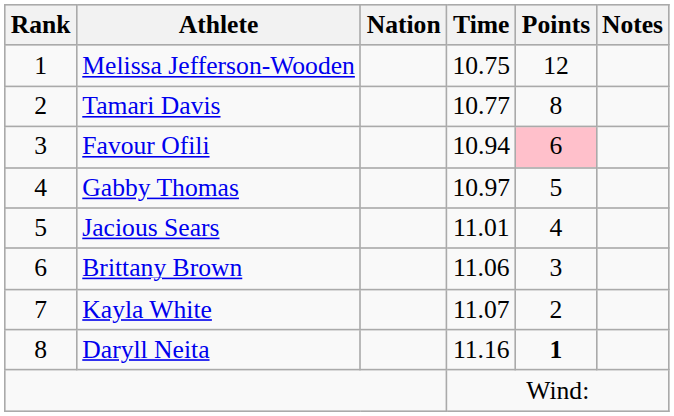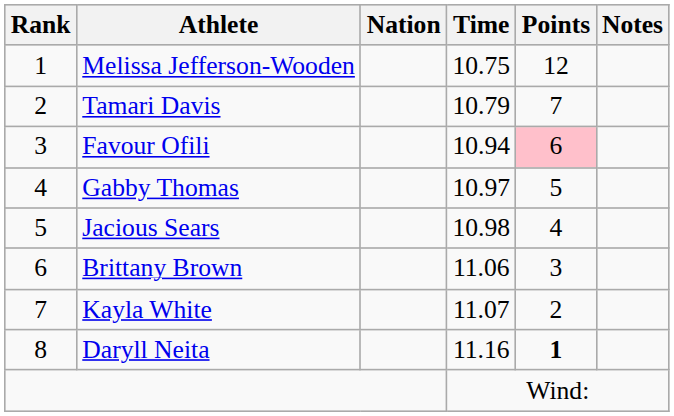 <table class="wikitable mw-datatable sortable" style="text-align:center;">
 <tr>
 <th scope="col" style="width: 10px;">Rank</th>
 <th scope="col">Athlete</th>
 <th scope="col">Nation</th>
 <th scope="col">Time</th>
 <th scope="col">Points</th>
 <th scope="col">Notes</th>
 </tr>
 <tr>
 <td>1</td>
 <td align="left"><a href='#'>Melissa Jefferson-Wooden</a> </td>
 <td align="left"></td>
 <td>10.75</td>
 <td>12</td>
 <td></td>
 </tr>
 <tr>
 <td>2</td>
 <td align="left"><a href='#'>Tamari Davis</a> </td>
 <td align="left"></td>
-<td>10.77</td>
-<td>8</td>
+<td>10.79</td>
+<td>7</td>
 <td></td>
 </tr>
 <tr>
 <td>3</td>
 <td align="left"><a href='#'>Favour Ofili</a> </td>
 <td align="left"></td>
 <td>10.94</td>
 <td style="background: pink;">6</td>
 <td></td>
 </tr>
 <tr>
 <td>4</td>
 <td align="left"><a href='#'>Gabby Thomas</a> </td>
 <td align="left"></td>
 <td>10.97</td>
 <td>5</td>
 <td></td>
 </tr>
 <tr>
 <td>5</td>
 <td align="left"><a href='#'>Jacious Sears</a> </td>
 <td align="left"></td>
-<td>11.01</td>
+<td>10.98</td>
 <td>4</td>
 <td></td>
 </tr>
 <tr>
 <td>6</td>
 <td align="left"><a href='#'>Brittany Brown</a> </td>
 <td align="left"></td>
 <td>11.06</td>
 <td>3</td>
 <td></td>
 </tr>
 <tr>
 <td>7</td>
 <td align="left"><a href='#'>Kayla White</a> </td>
 <td align="left"></td>
 <td>11.07</td>
 <td>2</td>
 <td></td>
 </tr>
 <tr>
 <td>8</td>
 <td align="left"><a href='#'>Daryll Neita</a> </td>
 <td align="left"></td>
 <td>11.16</td>
 <td><strong>1</strong></td>
 <td></td>
 </tr>
 <tr class="sortbottom">
 <td colspan="3"></td>
 <td colspan="3">Wind: </td>
 </tr>
 </table>
